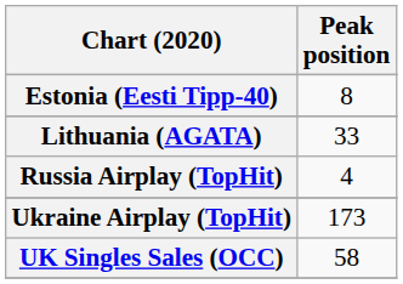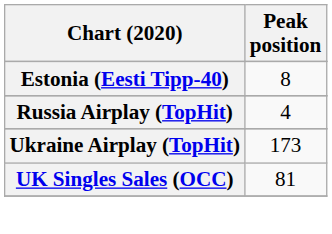 <table class="wikitable sortable plainrowheaders" style="text-align:center">
 <tr>
 <th scope="col">Chart (2020)</th>
 <th scope="col">Peak<br>position</th>
 </tr>
 <tr>
 </tr>
 <tr>
 <th scope="row">Estonia (<a href='#'>Eesti Tipp-40</a>)</th>
 <td>8</td>
 </tr>
 <tr>
 </tr>
 <tr>
-<th scope="row">Lithuania (<a href='#'>AGATA</a>)</th>
-<td>33</td>
-</tr>
-<tr>
 <th scope="row">Russia Airplay (<a href='#'>TopHit</a>)</th>
 <td>4</td>
 </tr>
 <tr>
 </tr>
 <tr>
 <th scope="row">Ukraine Airplay (<a href='#'>TopHit</a>)</th>
 <td>173</td>
 </tr>
 <tr>
 <th scope="row"><a href='#'>UK Singles Sales</a> (<a href='#'>OCC</a>)</th>
-<td>58</td>
+<td>81</td>
 </tr>
 <tr>
 </tr>
 </table>
